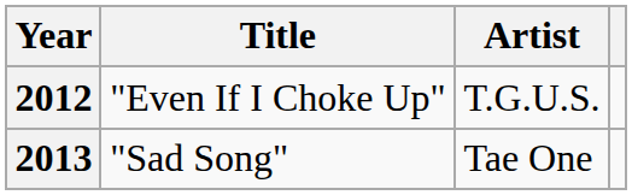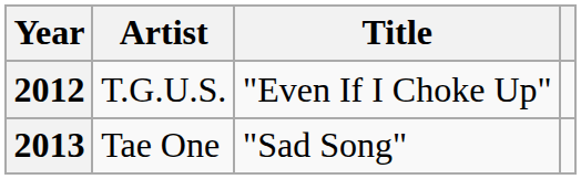 <table class="wikitable plainrowheaders">
 <tr>
 <th scope="col">Year</th>
+<th scope="col">Artist</th>
 <th scope="col">Title</th>
-<th scope="col">Artist</th>
 <th scope="col" class="unsortable"></th>
 </tr>
 <tr>
 <th scope="row">2012</th>
+<td>T.G.U.S.</td>
 <td>"Even If I Choke Up"</td>
-<td>T.G.U.S.</td>
 <td></td>
 </tr>
 <tr>
 <th scope="row">2013</th>
+<td>Tae One</td>
 <td>"Sad Song"</td>
-<td>Tae One</td>
 <td style="text-align:center"></td>
 </tr>
 </table>
